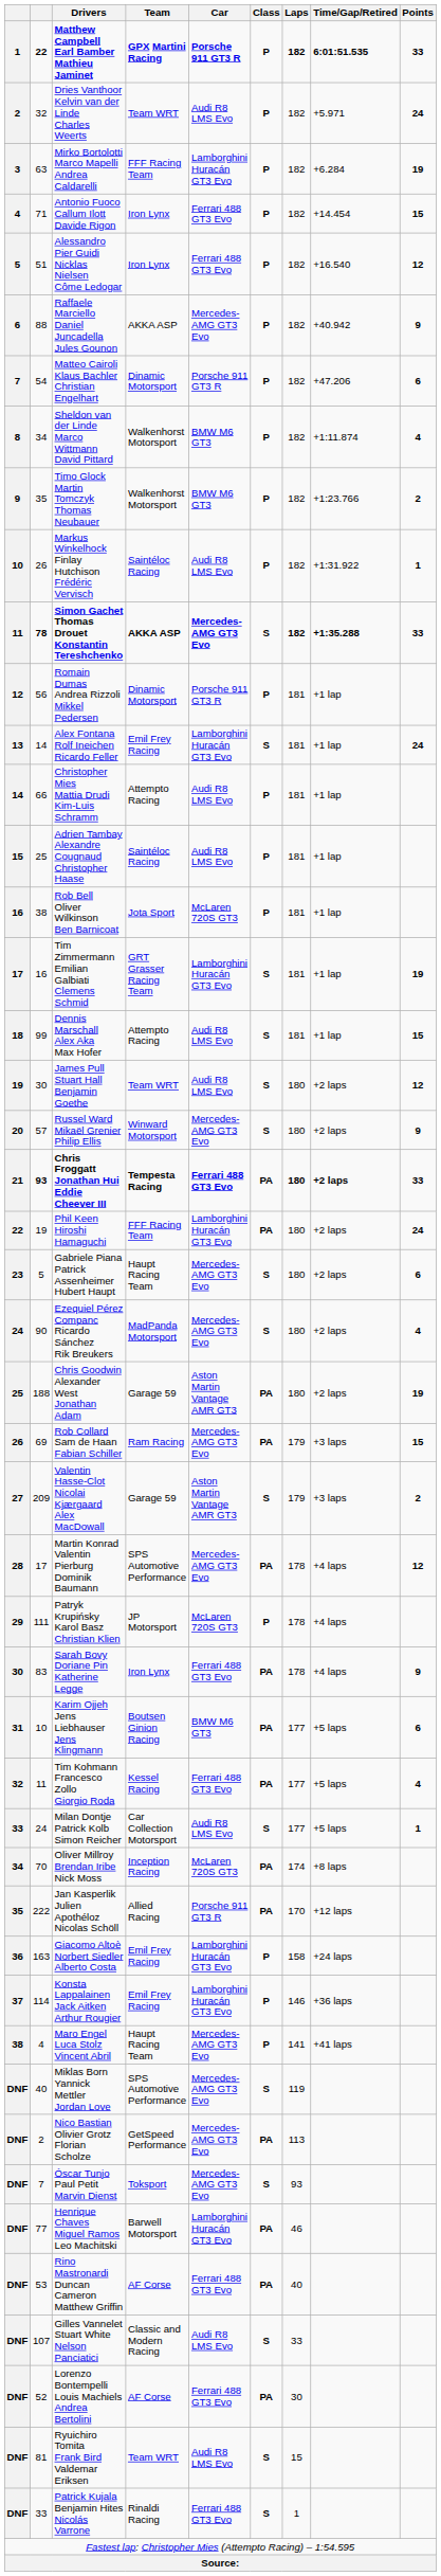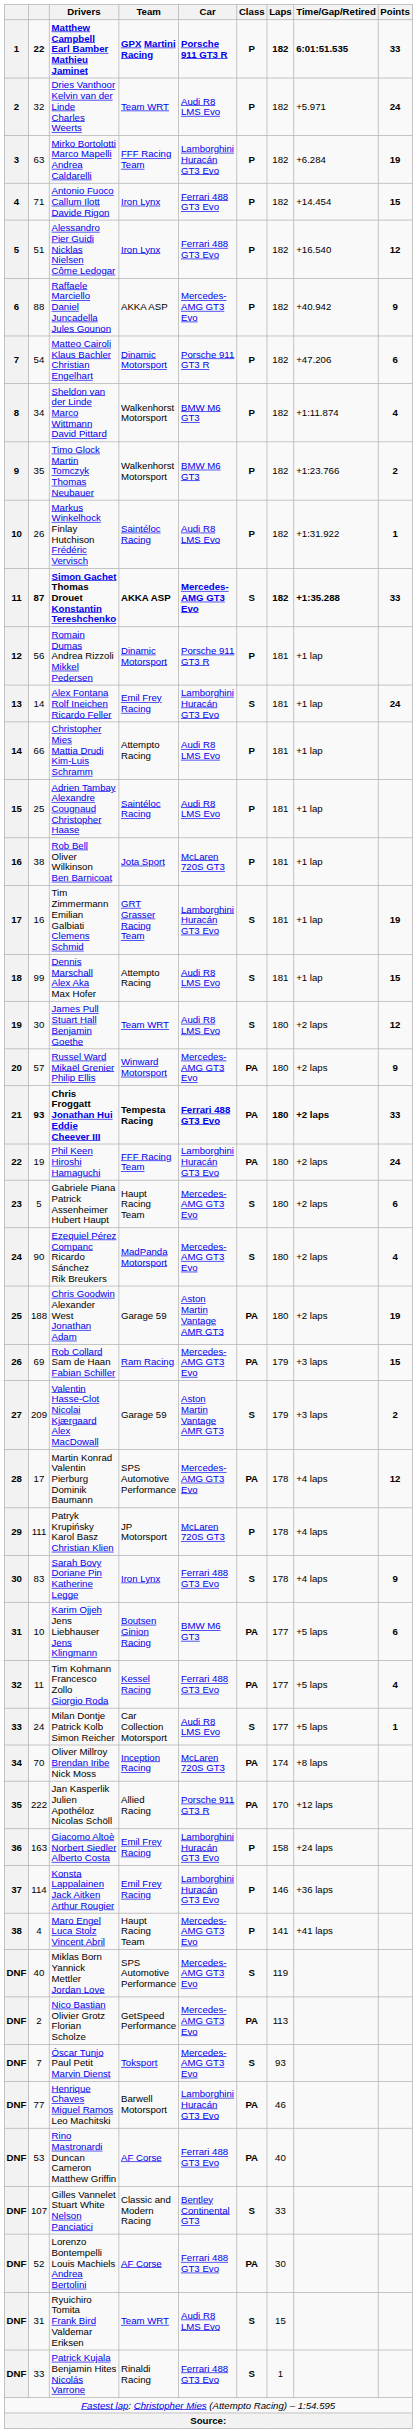 <table class="wikitable" style="font-size: 90%;">
 <tr>
 <th></th>
 <th></th>
 <th>Drivers</th>
 <th>Team</th>
 <th>Car</th>
 <th>Class</th>
 <th>Laps</th>
 <th>Time/Gap/Retired</th>
 <th>Points</th>
 </tr>
 <tr>
 <th>1</th>
 <td align=center><strong>22</strong></td>
 <td><strong> <a href='#'>Matthew Campbell</a><br> <a href='#'>Earl Bamber</a><br> <a href='#'>Mathieu Jaminet</a></strong></td>
 <td><strong> <a href='#'>GPX</a> <a href='#'>Martini Racing</a></strong></td>
 <td><strong><a href='#'>Porsche 911 GT3 R</a></strong></td>
 <td align=center><strong><span>P</span></strong></td>
 <td align=center><strong>182</strong></td>
 <td><strong>6:01:51.535</strong></td>
 <td align=center><strong>33</strong></td>
 </tr>
 <tr>
 <th>2</th>
 <td align=center>32</td>
 <td> <a href='#'>Dries Vanthoor</a><br> <a href='#'>Kelvin van der Linde</a><br> <a href='#'>Charles Weerts</a></td>
 <td> <a href='#'>Team WRT</a></td>
 <td><a href='#'>Audi R8 LMS Evo</a></td>
 <td align=center><strong><span>P</span></strong></td>
 <td align=center>182</td>
 <td>+5.971</td>
 <td align=center><strong>24</strong></td>
 </tr>
 <tr>
 <th>3</th>
 <td align=center>63</td>
 <td> <a href='#'>Mirko Bortolotti</a><br> <a href='#'>Marco Mapelli</a><br> <a href='#'>Andrea Caldarelli</a></td>
 <td> <a href='#'>FFF Racing Team</a></td>
 <td><a href='#'>Lamborghini Huracán GT3 Evo</a></td>
 <td align=center><strong><span>P</span></strong></td>
 <td align=center>182</td>
 <td>+6.284</td>
 <td align=center><strong>19</strong></td>
 </tr>
 <tr>
 <th>4</th>
 <td align=center>71</td>
 <td> <a href='#'>Antonio Fuoco</a><br> <a href='#'>Callum Ilott</a><br> <a href='#'>Davide Rigon</a></td>
 <td> <a href='#'>Iron Lynx</a></td>
 <td><a href='#'>Ferrari 488 GT3 Evo</a></td>
 <td align=center><strong><span>P</span></strong></td>
 <td align=center>182</td>
 <td>+14.454</td>
 <td align=center><strong>15</strong></td>
 </tr>
 <tr>
 <th>5</th>
 <td align=center>51</td>
 <td> <a href='#'>Alessandro Pier Guidi</a><br> <a href='#'>Nicklas Nielsen</a><br> <a href='#'>Côme Ledogar</a></td>
 <td> <a href='#'>Iron Lynx</a></td>
 <td><a href='#'>Ferrari 488 GT3 Evo</a></td>
 <td align=center><strong><span>P</span></strong></td>
 <td align=center>182</td>
 <td>+16.540</td>
 <td align=center><strong>12</strong></td>
 </tr>
 <tr>
 <th>6</th>
 <td align=center>88</td>
 <td> <a href='#'>Raffaele Marciello</a><br> <a href='#'>Daniel Juncadella</a><br> <a href='#'>Jules Gounon</a></td>
 <td> AKKA ASP</td>
 <td><a href='#'>Mercedes-AMG GT3 Evo</a></td>
 <td align=center><strong><span>P</span></strong></td>
 <td align=center>182</td>
 <td>+40.942</td>
 <td align=center><strong>9</strong></td>
 </tr>
 <tr>
 <th>7</th>
 <td align=center>54</td>
 <td> <a href='#'>Matteo Cairoli</a><br> <a href='#'>Klaus Bachler</a><br> <a href='#'>Christian Engelhart</a></td>
 <td> <a href='#'>Dinamic Motorsport</a></td>
 <td><a href='#'>Porsche 911 GT3 R</a></td>
 <td align=center><strong><span>P</span></strong></td>
 <td align=center>182</td>
 <td>+47.206</td>
 <td align=center><strong>6</strong></td>
 </tr>
 <tr>
 <th>8</th>
 <td align=center>34</td>
 <td> <a href='#'>Sheldon van der Linde</a><br> <a href='#'>Marco Wittmann</a><br> <a href='#'>David Pittard</a></td>
 <td> Walkenhorst Motorsport</td>
 <td><a href='#'>BMW M6 GT3</a></td>
 <td align=center><strong><span>P</span></strong></td>
 <td align=center>182</td>
 <td>+1:11.874</td>
 <td align=center><strong>4</strong></td>
 </tr>
 <tr>
 <th>9</th>
 <td align=center>35</td>
 <td> <a href='#'>Timo Glock</a><br> <a href='#'>Martin Tomczyk</a><br> <a href='#'>Thomas Neubauer</a></td>
 <td> Walkenhorst Motorsport</td>
 <td><a href='#'>BMW M6 GT3</a></td>
 <td align=center><strong><span>P</span></strong></td>
 <td align=center>182</td>
 <td>+1:23.766</td>
 <td align=center><strong>2</strong></td>
 </tr>
 <tr>
 <th>10</th>
 <td align=center>26</td>
 <td> <a href='#'>Markus Winkelhock</a><br> Finlay Hutchison<br> <a href='#'>Frédéric Vervisch</a></td>
 <td> <a href='#'>Saintéloc Racing</a></td>
 <td><a href='#'>Audi R8 LMS Evo</a></td>
 <td align=center><strong><span>P</span></strong></td>
 <td align=center>182</td>
 <td>+1:31.922</td>
 <td align=center><strong>1</strong></td>
 </tr>
 <tr>
 <th>11</th>
-<td align=center><strong>78</strong></td>
+<td align=center><strong>87</strong></td>
 <td><strong> <a href='#'>Simon Gachet</a><br> Thomas Drouet<br> <a href='#'>Konstantin Tereshchenko</a></strong></td>
 <td><strong> AKKA ASP</strong></td>
 <td><strong><a href='#'>Mercedes-AMG GT3 Evo</a></strong></td>
 <td align=center><strong><span>S</span></strong></td>
 <td align=center><strong>182</strong></td>
 <td><strong>+1:35.288</strong></td>
 <td align=center><strong>33</strong></td>
 </tr>
 <tr>
 <th>12</th>
 <td align=center>56</td>
 <td> <a href='#'>Romain Dumas</a><br> Andrea Rizzoli<br> <a href='#'>Mikkel Pedersen</a></td>
 <td> <a href='#'>Dinamic Motorsport</a></td>
 <td><a href='#'>Porsche 911 GT3 R</a></td>
 <td align=center><strong><span>P</span></strong></td>
 <td align=center>181</td>
 <td>+1 lap</td>
 <td align=center></td>
 </tr>
 <tr>
 <th>13</th>
 <td align=center>14</td>
 <td> <a href='#'>Alex Fontana</a><br> <a href='#'>Rolf Ineichen</a><br> <a href='#'>Ricardo Feller</a></td>
 <td> <a href='#'>Emil Frey Racing</a></td>
 <td><a href='#'>Lamborghini Huracán GT3 Evo</a></td>
 <td align=center><strong><span>S</span></strong></td>
 <td align=center>181</td>
 <td>+1 lap</td>
 <td align=center><strong>24</strong></td>
 </tr>
 <tr>
 <th>14</th>
 <td align=center>66</td>
 <td> <a href='#'>Christopher Mies</a><br> <a href='#'>Mattia Drudi</a><br> <a href='#'>Kim-Luis Schramm</a></td>
 <td> Attempto Racing</td>
 <td><a href='#'>Audi R8 LMS Evo</a></td>
 <td align=center><strong><span>P</span></strong></td>
 <td align=center>181</td>
 <td>+1 lap</td>
 <td align=center></td>
 </tr>
 <tr>
 <th>15</th>
 <td align=center>25</td>
 <td> <a href='#'>Adrien Tambay</a><br> <a href='#'>Alexandre Cougnaud</a><br> <a href='#'>Christopher Haase</a></td>
 <td> <a href='#'>Saintéloc Racing</a></td>
 <td><a href='#'>Audi R8 LMS Evo</a></td>
 <td align=center><strong><span>P</span></strong></td>
 <td align=center>181</td>
 <td>+1 lap</td>
 <td align=center></td>
 </tr>
 <tr>
 <th>16</th>
 <td align=center>38</td>
 <td> <a href='#'>Rob Bell</a><br> Oliver Wilkinson<br> <a href='#'>Ben Barnicoat</a></td>
 <td> <a href='#'>Jota Sport</a></td>
 <td><a href='#'>McLaren 720S GT3</a></td>
 <td align=center><strong><span>P</span></strong></td>
 <td align=center>181</td>
 <td>+1 lap</td>
 <td align=center></td>
 </tr>
 <tr>
 <th>17</th>
 <td align=center>16</td>
 <td> Tim Zimmermann<br> Emilian Galbiati<br> <a href='#'>Clemens Schmid</a></td>
 <td> <a href='#'>GRT Grasser Racing Team</a></td>
 <td><a href='#'>Lamborghini Huracán GT3 Evo</a></td>
 <td align=center><strong><span>S</span></strong></td>
 <td align=center>181</td>
 <td>+1 lap</td>
 <td align=center><strong>19</strong></td>
 </tr>
 <tr>
 <th>18</th>
 <td align=center>99</td>
 <td> <a href='#'>Dennis Marschall</a><br> <a href='#'>Alex Aka</a><br> Max Hofer</td>
 <td> Attempto Racing</td>
 <td><a href='#'>Audi R8 LMS Evo</a></td>
 <td align=center><strong><span>S</span></strong></td>
 <td align=center>181</td>
 <td>+1 lap</td>
 <td align=center><strong>15</strong></td>
 </tr>
 <tr>
 <th>19</th>
 <td align=center>30</td>
 <td> <a href='#'>James Pull</a><br> <a href='#'>Stuart Hall</a><br> <a href='#'>Benjamin Goethe</a></td>
 <td> <a href='#'>Team WRT</a></td>
 <td><a href='#'>Audi R8 LMS Evo</a></td>
 <td align=center><strong><span>S</span></strong></td>
 <td align=center>180</td>
 <td>+2 laps</td>
 <td align=center><strong>12</strong></td>
 </tr>
 <tr>
 <th>20</th>
 <td align=center>57</td>
 <td> <a href='#'>Russel Ward</a><br> <a href='#'>Mikaël Grenier</a><br> <a href='#'>Philip Ellis</a></td>
 <td> <a href='#'>Winward Motorsport</a></td>
 <td><a href='#'>Mercedes-AMG GT3 Evo</a></td>
-<td align=center><strong><span>S</span></strong></td>
+<td align=center><strong><span>PA</span></strong></td>
 <td align=center>180</td>
 <td>+2 laps</td>
 <td align=center><strong>9</strong></td>
 </tr>
 <tr>
 <th>21</th>
 <td align=center><strong>93</strong></td>
 <td><strong> Chris Froggatt<br> <a href='#'>Jonathan Hui</a><br> <a href='#'>Eddie Cheever III</a></strong></td>
 <td><strong> Tempesta Racing</strong></td>
 <td><strong><a href='#'>Ferrari 488 GT3 Evo</a></strong></td>
 <td align=center><strong><span>PA</span></strong></td>
 <td align=center><strong>180</strong></td>
 <td><strong>+2 laps</strong></td>
 <td align=center><strong>33</strong></td>
 </tr>
 <tr>
 <th>22</th>
 <td align=center>19</td>
 <td> <a href='#'>Phil Keen</a><br> <a href='#'>Hiroshi Hamaguchi</a></td>
 <td> <a href='#'>FFF Racing Team</a></td>
 <td><a href='#'>Lamborghini Huracán GT3 Evo</a></td>
 <td align=center><strong><span>PA</span></strong></td>
 <td align=center>180</td>
 <td>+2 laps</td>
 <td align=center><strong>24</strong></td>
 </tr>
 <tr>
 <th>23</th>
 <td align=center>5</td>
 <td> Gabriele Piana<br> Patrick Assenheimer<br> Hubert Haupt</td>
 <td> Haupt Racing Team</td>
 <td><a href='#'>Mercedes-AMG GT3 Evo</a></td>
 <td align=center><strong><span>S</span></strong></td>
 <td align=center>180</td>
 <td>+2 laps</td>
 <td align=center><strong>6</strong></td>
 </tr>
 <tr>
 <th>24</th>
 <td align=center>90</td>
 <td> <a href='#'>Ezequiel Pérez Companc</a><br> Ricardo Sánchez<br> Rik Breukers</td>
 <td> <a href='#'>MadPanda Motorsport</a></td>
 <td><a href='#'>Mercedes-AMG GT3 Evo</a></td>
 <td align=center><strong><span>S</span></strong></td>
 <td align=center>180</td>
 <td>+2 laps</td>
 <td align=center><strong>4</strong></td>
 </tr>
 <tr>
 <th>25</th>
 <td align=center>188</td>
 <td> <a href='#'>Chris Goodwin</a><br> Alexander West<br> <a href='#'>Jonathan Adam</a></td>
 <td> Garage 59</td>
 <td><a href='#'>Aston Martin Vantage AMR GT3</a></td>
 <td align=center><strong><span>PA</span></strong></td>
 <td align=center>180</td>
 <td>+2 laps</td>
 <td align=center><strong>19</strong></td>
 </tr>
 <tr>
 <th>26</th>
 <td align=center>69</td>
 <td> <a href='#'>Rob Collard</a><br> Sam de Haan<br> <a href='#'>Fabian Schiller</a></td>
 <td> <a href='#'>Ram Racing</a></td>
 <td><a href='#'>Mercedes-AMG GT3 Evo</a></td>
 <td align=center><strong><span>PA</span></strong></td>
 <td align=center>179</td>
 <td>+3 laps</td>
 <td align=center><strong>15</strong></td>
 </tr>
 <tr>
 <th>27</th>
 <td align=center>209</td>
 <td> <a href='#'>Valentin Hasse-Clot</a><br> <a href='#'>Nicolai Kjærgaard</a><br> <a href='#'>Alex MacDowall</a></td>
 <td> Garage 59</td>
 <td><a href='#'>Aston Martin Vantage AMR GT3</a></td>
 <td align=center><strong><span>S</span></strong></td>
 <td align=center>179</td>
 <td>+3 laps</td>
 <td align=center><strong>2</strong></td>
 </tr>
 <tr>
 <th>28</th>
 <td align=center>17</td>
 <td> Martin Konrad<br> Valentin Pierburg<br> Dominik Baumann</td>
 <td> SPS Automotive Performance</td>
 <td><a href='#'>Mercedes-AMG GT3 Evo</a></td>
 <td align=center><strong><span>PA</span></strong></td>
 <td align=center>178</td>
 <td>+4 laps</td>
 <td align=center><strong>12</strong></td>
 </tr>
 <tr>
 <th>29</th>
 <td align=center>111</td>
 <td> Patryk Krupińsky<br> Karol Basz<br> <a href='#'>Christian Klien</a></td>
 <td> JP Motorsport</td>
 <td><a href='#'>McLaren 720S GT3</a></td>
 <td align=center><strong><span>P</span></strong></td>
 <td align=center>178</td>
 <td>+4 laps</td>
 <td align=center></td>
 </tr>
 <tr>
 <th>30</th>
 <td align=center>83</td>
 <td> <a href='#'>Sarah Bovy</a><br> <a href='#'>Doriane Pin</a><br> <a href='#'>Katherine Legge</a></td>
 <td> <a href='#'>Iron Lynx</a></td>
 <td><a href='#'>Ferrari 488 GT3 Evo</a></td>
-<td align=center><strong><span>PA</span></strong></td>
+<td align=center><strong><span>S</span></strong></td>
 <td align=center>178</td>
 <td>+4 laps</td>
 <td align=center><strong>9</strong></td>
 </tr>
 <tr>
 <th>31</th>
 <td align=center>10</td>
 <td> <a href='#'>Karim Ojjeh</a><br> Jens Liebhauser<br> <a href='#'>Jens Klingmann</a></td>
 <td> <a href='#'>Boutsen Ginion Racing</a></td>
 <td><a href='#'>BMW M6 GT3</a></td>
 <td align=center><strong><span>PA</span></strong></td>
 <td align=center>177</td>
 <td>+5 laps</td>
 <td align=center><strong>6</strong></td>
 </tr>
 <tr>
 <th>32</th>
 <td align=center>11</td>
 <td> Tim Kohmann<br> Francesco Zollo<br> <a href='#'>Giorgio Roda</a></td>
 <td> <a href='#'>Kessel Racing</a></td>
 <td><a href='#'>Ferrari 488 GT3 Evo</a></td>
 <td align=center><strong><span>PA</span></strong></td>
 <td align=center>177</td>
 <td>+5 laps</td>
 <td align=center><strong>4</strong></td>
 </tr>
 <tr>
 <th>33</th>
 <td align=center>24</td>
 <td> Milan Dontje<br> Patrick Kolb<br> Simon Reicher</td>
 <td> Car Collection Motorsport</td>
 <td><a href='#'>Audi R8 LMS Evo</a></td>
 <td align=center><strong><span>S</span></strong></td>
 <td align=center>177</td>
 <td>+5 laps</td>
 <td align=center><strong>1</strong></td>
 </tr>
 <tr>
 <th>34</th>
 <td align=center>70</td>
 <td> Oliver Millroy<br> <a href='#'>Brendan Iribe</a><br> Nick Moss</td>
 <td> <a href='#'>Inception Racing</a></td>
 <td><a href='#'>McLaren 720S GT3</a></td>
 <td align=center><strong><span>PA</span></strong></td>
 <td align=center>174</td>
 <td>+8 laps</td>
 <td align=center></td>
 </tr>
 <tr>
 <th>35</th>
 <td align=center>222</td>
 <td> Jan Kasperlik<br> Julien Apothéloz<br> Nicolas Schöll</td>
 <td> Allied Racing</td>
 <td><a href='#'>Porsche 911 GT3 R</a></td>
 <td align=center><strong><span>PA</span></strong></td>
 <td align=center>170</td>
 <td>+12 laps</td>
 <td align=center></td>
 </tr>
 <tr>
 <th>36</th>
 <td align=center>163</td>
 <td> <a href='#'>Giacomo Altoè</a><br> <a href='#'>Norbert Siedler</a><br> <a href='#'>Alberto Costa</a></td>
 <td> <a href='#'>Emil Frey Racing</a></td>
 <td><a href='#'>Lamborghini Huracán GT3 Evo</a></td>
 <td align=center><strong><span>P</span></strong></td>
 <td align=center>158</td>
 <td>+24 laps</td>
 <td align=center></td>
 </tr>
 <tr>
 <th>37</th>
 <td align=center>114</td>
 <td> <a href='#'>Konsta Lappalainen</a><br> <a href='#'>Jack Aitken</a><br> <a href='#'>Arthur Rougier</a></td>
 <td> <a href='#'>Emil Frey Racing</a></td>
 <td><a href='#'>Lamborghini Huracán GT3 Evo</a></td>
 <td align=center><strong><span>P</span></strong></td>
 <td align=center>146</td>
 <td>+36 laps</td>
 <td align=center></td>
 </tr>
 <tr>
 <th>38</th>
 <td align=center>4</td>
 <td> <a href='#'>Maro Engel</a><br> <a href='#'>Luca Stolz</a><br> <a href='#'>Vincent Abril</a></td>
 <td> Haupt Racing Team</td>
 <td><a href='#'>Mercedes-AMG GT3 Evo</a></td>
 <td align=center><strong><span>P</span></strong></td>
 <td align=center>141</td>
 <td>+41 laps</td>
 <td align=center></td>
 </tr>
 <tr>
 <th>DNF</th>
 <td align=center>40</td>
 <td> Miklas Born<br> Yannick Mettler<br> <a href='#'>Jordan Love</a></td>
 <td> SPS Automotive Performance</td>
 <td><a href='#'>Mercedes-AMG GT3 Evo</a></td>
 <td align=center><strong><span>S</span></strong></td>
 <td align=center>119</td>
 <td></td>
 <td align=center></td>
 </tr>
 <tr>
 <th>DNF</th>
 <td align=center>2</td>
 <td> <a href='#'>Nico Bastian</a><br> Olivier Grotz<br> Florian Scholze</td>
 <td> GetSpeed Performance</td>
 <td><a href='#'>Mercedes-AMG GT3 Evo</a></td>
 <td align=center><strong><span>PA</span></strong></td>
 <td align=center>113</td>
 <td></td>
 <td align=center></td>
 </tr>
 <tr>
 <th>DNF</th>
 <td align=center>7</td>
 <td> <a href='#'>Óscar Tunjo</a><br> Paul Petit<br> <a href='#'>Marvin Dienst</a></td>
 <td> <a href='#'>Toksport</a></td>
 <td><a href='#'>Mercedes-AMG GT3 Evo</a></td>
 <td align=center><strong><span>S</span></strong></td>
 <td align=center>93</td>
 <td></td>
 <td align=center></td>
 </tr>
 <tr>
 <th>DNF</th>
 <td align=center>77</td>
 <td> <a href='#'>Henrique Chaves</a><br> <a href='#'>Miguel Ramos</a><br> Leo Machitski</td>
 <td> Barwell Motorsport</td>
 <td><a href='#'>Lamborghini Huracán GT3 Evo</a></td>
 <td align=center><strong><span>PA</span></strong></td>
 <td align=center>46</td>
 <td></td>
 <td align=center></td>
 </tr>
 <tr>
 <th>DNF</th>
 <td align=center>53</td>
 <td> <a href='#'>Rino Mastronardi</a><br> Duncan Cameron<br> Matthew Griffin</td>
 <td> <a href='#'>AF Corse</a></td>
 <td><a href='#'>Ferrari 488 GT3 Evo</a></td>
 <td align=center><strong><span>PA</span></strong></td>
 <td align=center>40</td>
 <td></td>
 <td align=center></td>
 </tr>
 <tr>
 <th>DNF</th>
 <td align=center>107</td>
 <td> Gilles Vannelet<br> Stuart White<br> <a href='#'>Nelson Panciatici</a></td>
 <td> Classic and Modern Racing</td>
-<td><a href='#'>Audi R8 LMS Evo</a></td>
+<td><a href='#'>Bentley Continental GT3</a></td>
 <td align=center><strong><span>S</span></strong></td>
 <td align=center>33</td>
 <td></td>
 <td align=center></td>
 </tr>
 <tr>
 <th>DNF</th>
 <td align=center>52</td>
 <td> Lorenzo Bontempelli<br> Louis Machiels<br> <a href='#'>Andrea Bertolini</a></td>
 <td> <a href='#'>AF Corse</a></td>
 <td><a href='#'>Ferrari 488 GT3 Evo</a></td>
 <td align=center><strong><span>PA</span></strong></td>
 <td align=center>30</td>
 <td></td>
 <td align=center></td>
 </tr>
 <tr>
 <th>DNF</th>
-<td align=center>81</td>
+<td align=center>31</td>
 <td> Ryuichiro Tomita<br> <a href='#'>Frank Bird</a><br> Valdemar Eriksen</td>
 <td> <a href='#'>Team WRT</a></td>
 <td><a href='#'>Audi R8 LMS Evo</a></td>
 <td align=center><strong><span>S</span></strong></td>
 <td align=center>15</td>
 <td></td>
 <td align=center></td>
 </tr>
 <tr>
 <th>DNF</th>
 <td align=center>33</td>
 <td> <a href='#'>Patrick Kujala</a><br> Benjamin Hites<br> <a href='#'>Nicolás Varrone</a></td>
 <td> Rinaldi Racing</td>
 <td><a href='#'>Ferrari 488 GT3 Evo</a></td>
 <td align=center><strong><span>S</span></strong></td>
 <td align=center>1</td>
 <td></td>
 <td align=center></td>
 </tr>
 <tr>
 <td colspan=9 align=center><em><a href='#'>Fastest lap</a>:  <a href='#'>Christopher Mies</a> (Attempto Racing) –  1:54.595</em></td>
 </tr>
 <tr>
 <th colspan=9>Source:</th>
 </tr>
 </table>
